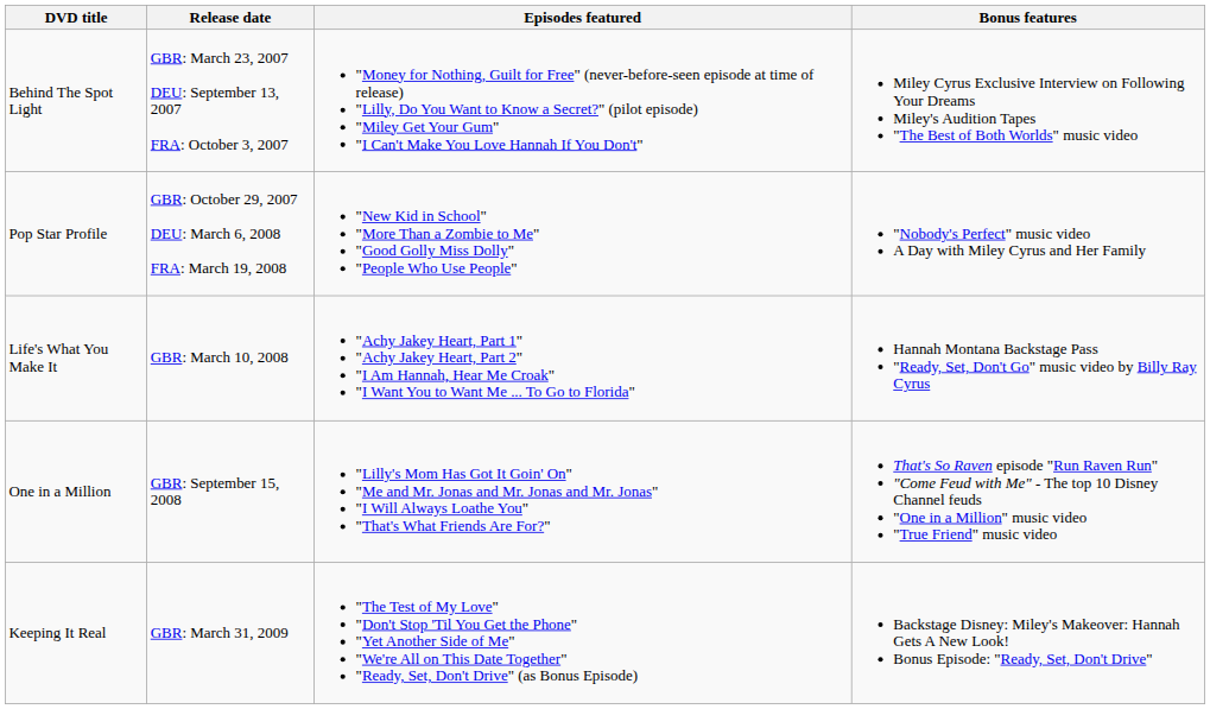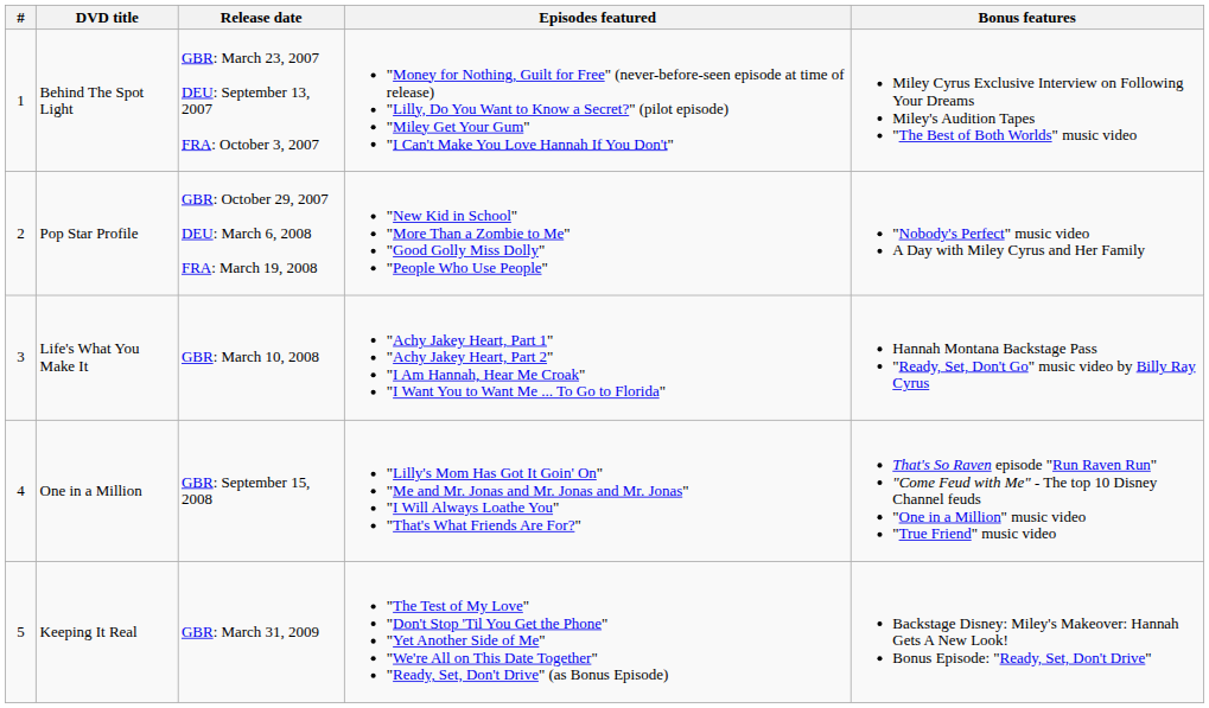 <table class="wikitable">
 <tr>
+<th style="width:25px">#</th>
 <th style="width:140px">DVD title</th>
 <th style="width:166px">Release date</th>
 <th>Episodes featured</th>
 <th style="width:360px">Bonus features</th>
 </tr>
 <tr>
+<td style="text-align:center">1</td>
 <td>Behind The Spot Light</td>
 <td><a href='#'>GBR</a>: March 23, 2007<br><br><a href='#'>DEU</a>: September 13, 2007<br><br><a href='#'>FRA</a>: October 3, 2007</td>
 <td><br><ul><li>"<a href='#'>Money for Nothing, Guilt for Free</a>" (never-before-seen episode at time of release)</li><li>"<a href='#'>Lilly, Do You Want to Know a Secret?</a>" (pilot episode)</li><li>"<a href='#'>Miley Get Your Gum</a>"</li><li>"<a href='#'>I Can't Make You Love Hannah If You Don't</a>"</li></ul></td>
 <td><br><ul><li>Miley Cyrus Exclusive Interview on Following Your Dreams</li><li>Miley's Audition Tapes</li><li>"<a href='#'>The Best of Both Worlds</a>" music video</li></ul></td>
 </tr>
 <tr>
+<td style="text-align:center">2</td>
 <td>Pop Star Profile</td>
 <td><a href='#'>GBR</a>: October 29, 2007<br><br><a href='#'>DEU</a>: March 6, 2008<br><br><a href='#'>FRA</a>: March 19, 2008</td>
 <td><br><ul><li>"<a href='#'>New Kid in School</a>"</li><li>"<a href='#'>More Than a Zombie to Me</a>"</li><li>"<a href='#'>Good Golly Miss Dolly</a>"</li><li>"<a href='#'>People Who Use People</a>"</li></ul></td>
 <td><br><ul><li>"<a href='#'>Nobody's Perfect</a>" music video</li><li>A Day with Miley Cyrus and Her Family</li></ul></td>
 </tr>
 <tr>
+<td style="text-align:center">3</td>
 <td>Life's What You Make It</td>
 <td><a href='#'>GBR</a>: March 10, 2008</td>
 <td><br><ul><li>"<a href='#'>Achy Jakey Heart, Part 1</a>"</li><li>"<a href='#'>Achy Jakey Heart, Part 2</a>"</li><li>"<a href='#'>I Am Hannah, Hear Me Croak</a>"</li><li>"<a href='#'>I Want You to Want Me ... To Go to Florida</a>"</li></ul></td>
 <td><br><ul><li>Hannah Montana Backstage Pass</li><li>"<a href='#'>Ready, Set, Don't Go</a>" music video by <a href='#'>Billy Ray Cyrus</a></li></ul></td>
 </tr>
 <tr>
+<td style="text-align:center">4</td>
 <td>One in a Million</td>
 <td><a href='#'>GBR</a>: September 15, 2008</td>
 <td><br><ul><li>"<a href='#'>Lilly's Mom Has Got It Goin' On</a>"</li><li>"<a href='#'>Me and Mr. Jonas and Mr. Jonas and Mr. Jonas</a>"</li><li>"<a href='#'>I Will Always Loathe You</a>"</li><li>"<a href='#'>That's What Friends Are For?</a>"</li></ul></td>
 <td><br><ul><li><em><a href='#'>That's So Raven</a></em> episode "<a href='#'>Run Raven Run</a>"</li><li><em>"Come Feud with Me"</em> - The top 10 Disney Channel feuds</li><li>"<a href='#'>One in a Million</a>" music video</li><li>"<a href='#'>True Friend</a>" music video</li></ul></td>
 </tr>
 <tr>
+<td style="text-align:center">5</td>
 <td>Keeping It Real</td>
 <td><a href='#'>GBR</a>: March 31, 2009</td>
 <td><br><ul><li>"<a href='#'>The Test of My Love</a>"</li><li>"<a href='#'>Don't Stop 'Til You Get the Phone</a>"</li><li>"<a href='#'>Yet Another Side of Me</a>"</li><li>"<a href='#'>We're All on This Date Together</a>"</li><li>"<a href='#'>Ready, Set, Don't Drive</a>" (as Bonus Episode)</li></ul></td>
 <td><br><ul><li>Backstage Disney: Miley's Makeover: Hannah Gets A New Look!</li><li>Bonus Episode: "<a href='#'>Ready, Set, Don't Drive</a>"</li></ul></td>
 </tr>
 </table>
